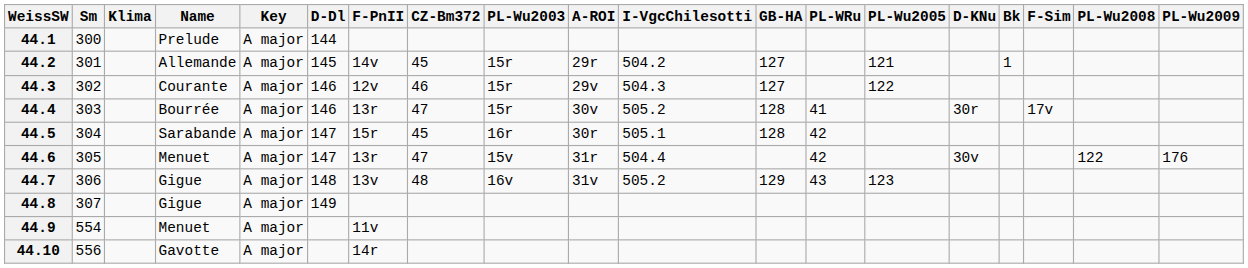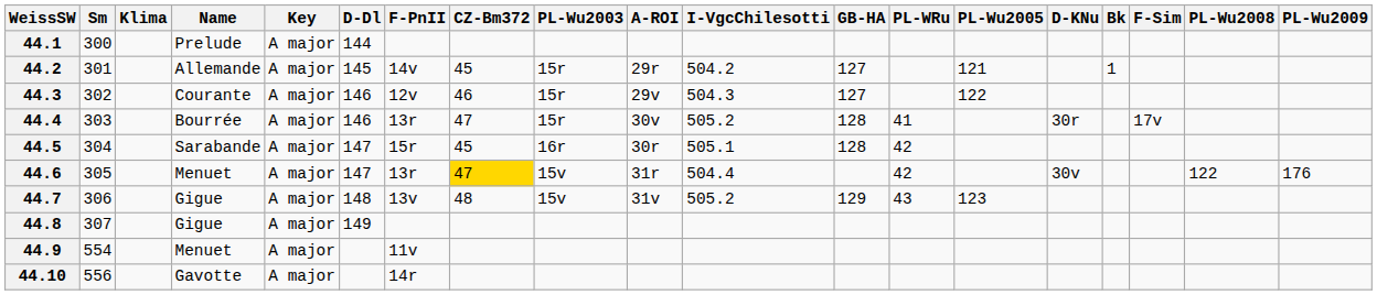 <table border="1" class="wikitable sortable">
 <tr>
 <th data-sort-type="number">WeissSW</th>
 <th>Sm</th>
 <th>Klima</th>
 <th class="unsortable">Name</th>
 <th class="unsortable">Key</th>
 <th>D-Dl</th>
 <th>F-PnII</th>
 <th>CZ-Bm372</th>
 <th>PL-Wu2003</th>
 <th>A-ROI</th>
 <th>I-VgcChilesotti</th>
 <th>GB-HA</th>
 <th>PL-WRu</th>
 <th>PL-Wu2005</th>
 <th>D-KNu</th>
 <th>Bk</th>
 <th>F-Sim</th>
 <th>PL-Wu2008</th>
 <th>PL-Wu2009</th>
 </tr>
 <tr>
 <th data-sort-value="1">44.1</th>
 <td>300</td>
 <td></td>
 <td>Prelude</td>
 <td>A major</td>
 <td>144</td>
 <td></td>
 <td></td>
 <td></td>
 <td></td>
 <td></td>
 <td></td>
 <td></td>
 <td></td>
 <td></td>
 <td></td>
 <td></td>
 <td></td>
 <td></td>
 </tr>
 <tr>
 <th data-sort-value="2">44.2</th>
 <td>301</td>
 <td></td>
 <td>Allemande</td>
 <td>A major</td>
 <td>145</td>
 <td>14v</td>
 <td>45</td>
 <td>15r</td>
 <td>29r</td>
 <td>504.2</td>
 <td>127</td>
 <td></td>
 <td>121</td>
 <td></td>
 <td>1</td>
 <td></td>
 <td></td>
 <td></td>
 </tr>
 <tr>
 <th data-sort-value="3">44.3</th>
 <td>302</td>
 <td></td>
 <td>Courante</td>
 <td>A major</td>
 <td>146</td>
 <td>12v</td>
 <td>46</td>
 <td>15r</td>
 <td>29v</td>
 <td>504.3</td>
 <td>127</td>
 <td></td>
 <td>122</td>
 <td></td>
 <td></td>
 <td></td>
 <td></td>
 <td></td>
 </tr>
 <tr>
 <th data-sort-value="4">44.4</th>
 <td>303</td>
 <td></td>
 <td>Bourrée</td>
 <td>A major</td>
 <td>146</td>
 <td>13r</td>
 <td>47</td>
 <td>15r</td>
 <td>30v</td>
 <td>505.2</td>
 <td>128</td>
 <td>41</td>
 <td></td>
 <td>30r</td>
 <td></td>
 <td>17v</td>
 <td></td>
 <td></td>
 </tr>
 <tr>
 <th data-sort-value="5">44.5</th>
 <td>304</td>
 <td></td>
 <td>Sarabande</td>
 <td>A major</td>
 <td>147</td>
 <td>15r</td>
 <td>45</td>
 <td>16r</td>
 <td>30r</td>
 <td>505.1</td>
 <td>128</td>
 <td>42</td>
 <td></td>
 <td></td>
 <td></td>
 <td></td>
 <td></td>
 <td></td>
 </tr>
 <tr>
 <th data-sort-value="6">44.6</th>
 <td>305</td>
 <td></td>
 <td>Menuet</td>
 <td>A major</td>
 <td>147</td>
 <td>13r</td>
-<td>47</td>
+<td style="background: gold;">47</td>
 <td>15v</td>
 <td>31r</td>
 <td>504.4</td>
 <td></td>
 <td>42</td>
 <td></td>
 <td>30v</td>
 <td></td>
 <td></td>
 <td>122</td>
 <td>176</td>
 </tr>
 <tr>
 <th data-sort-value="7">44.7</th>
 <td>306</td>
 <td></td>
 <td>Gigue</td>
 <td>A major</td>
 <td>148</td>
 <td>13v</td>
 <td>48</td>
-<td>16v</td>
+<td>15v</td>
 <td>31v</td>
 <td>505.2</td>
 <td>129</td>
 <td>43</td>
 <td>123</td>
 <td></td>
 <td></td>
 <td></td>
 <td></td>
 <td></td>
 </tr>
 <tr>
 <th data-sort-value="8">44.8</th>
 <td>307</td>
 <td></td>
 <td>Gigue</td>
 <td>A major</td>
 <td>149</td>
 <td></td>
 <td></td>
 <td></td>
 <td></td>
 <td></td>
 <td></td>
 <td></td>
 <td></td>
 <td></td>
 <td></td>
 <td></td>
 <td></td>
 <td></td>
 </tr>
 <tr>
 <th data-sort-value="9">44.9</th>
 <td>554</td>
 <td></td>
 <td>Menuet</td>
 <td>A major</td>
 <td></td>
 <td>11v</td>
 <td></td>
 <td></td>
 <td></td>
 <td></td>
 <td></td>
 <td></td>
 <td></td>
 <td></td>
 <td></td>
 <td></td>
 <td></td>
 <td></td>
 </tr>
 <tr>
 <th data-sort-value="10">44.10</th>
 <td>556</td>
 <td></td>
 <td>Gavotte</td>
 <td>A major</td>
 <td></td>
 <td>14r</td>
 <td></td>
 <td></td>
 <td></td>
 <td></td>
 <td></td>
 <td></td>
 <td></td>
 <td></td>
 <td></td>
 <td></td>
 <td></td>
 <td></td>
 </tr>
 </table>
